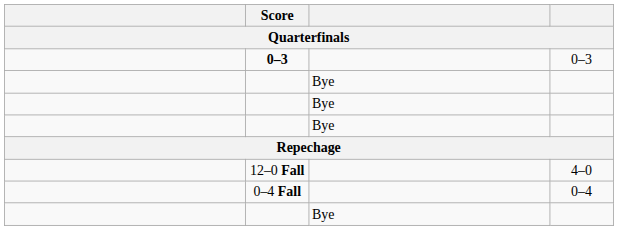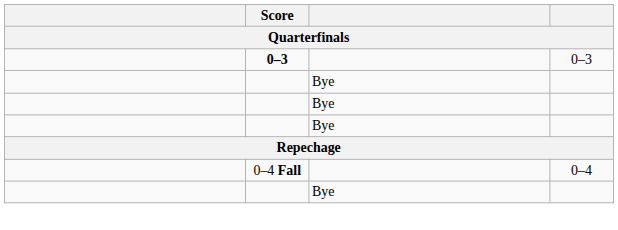 <table class="wikitable" style="text-align: left;">
 <tr>
 <th align="right" width="270"></th>
 <th width="65">Score</th>
 <th align="left" width="270"></th>
 <th width="65"></th>
 </tr>
 <tr>
 <th colspan=4>Quarterfinals</th>
 </tr>
 <tr>
 <td></td>
 <td align="center"><strong>0–3</strong></td>
 <td><strong></strong></td>
 <td align=center>0–3 <strong></strong></td>
 </tr>
 <tr>
 <td><strong></strong></td>
 <td></td>
 <td>Bye</td>
 <td></td>
 </tr>
 <tr>
 <td><strong></strong></td>
 <td></td>
 <td>Bye</td>
 <td></td>
 </tr>
 <tr>
 <td><strong></strong></td>
 <td></td>
 <td>Bye</td>
 <td></td>
 </tr>
 <tr>
 <th colspan=4>Repechage</th>
 </tr>
 <tr>
-<td><strong></strong></td>
-<td align="center">12–0 <strong>Fall</strong></td>
-<td></td>
-<td align=center>4–0 <strong></strong></td>
-</tr>
-<tr>
 <td></td>
 <td align="center">0–4 <strong>Fall</strong></td>
 <td><strong></strong></td>
 <td align=center>0–4 <strong></strong></td>
 </tr>
 <tr>
 <td><strong></strong></td>
 <td></td>
 <td>Bye</td>
 <td></td>
 </tr>
 </table>
